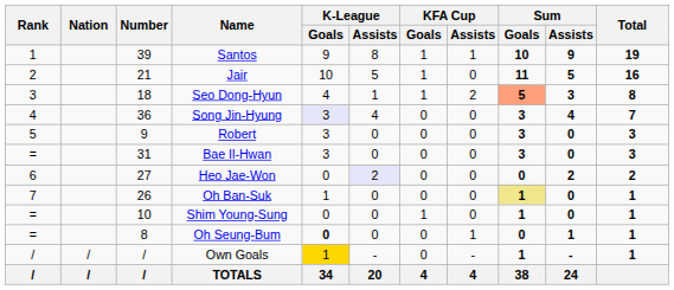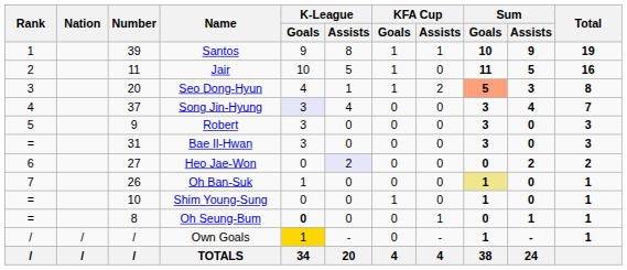 <table class="wikitable" style="font-size: 95%; text-align: center;">
 <tr>
 <th rowspan=2 width=60>Rank</th>
 <th rowspan=2 width=60>Nation</th>
 <th rowspan=2 width=60>Number</th>
 <th rowspan=2 width=150>Name</th>
 <th colspan=2 width=100>K-League</th>
 <th colspan=2 width=100>KFA Cup</th>
 <th colspan=2 width=100>Sum</th>
 <th rowspan=2 width=80>Total</th>
 </tr>
 <tr>
 <th width=50>Goals</th>
 <th width=50>Assists</th>
 <th width=50>Goals</th>
 <th width=50>Assists</th>
 <th width=50>Goals</th>
 <th width=50>Assists</th>
 </tr>
 <tr>
 <td>1</td>
 <td></td>
 <td>39</td>
 <td><a href='#'>Santos</a></td>
 <td>9</td>
 <td>8</td>
 <td>1</td>
 <td>1</td>
 <td><strong>10</strong></td>
 <td><strong>9</strong></td>
 <td><strong>19</strong></td>
 </tr>
 <tr>
 <td>2</td>
 <td></td>
-<td>21</td>
+<td>11</td>
 <td><a href='#'>Jair</a></td>
 <td>10</td>
 <td>5</td>
 <td>1</td>
 <td>0</td>
 <td><strong>11</strong></td>
 <td><strong>5</strong></td>
 <td><strong>16</strong></td>
 </tr>
 <tr>
 <td>3</td>
 <td></td>
-<td>18</td>
+<td>20</td>
 <td><a href='#'>Seo Dong-Hyun</a></td>
 <td>4</td>
 <td>1</td>
 <td>1</td>
 <td>2</td>
 <td style="background: lightsalmon;"><strong>5</strong></td>
 <td><strong>3</strong></td>
 <td><strong>8</strong></td>
 </tr>
 <tr>
 <td>4</td>
 <td></td>
-<td>36</td>
+<td>37</td>
 <td><a href='#'>Song Jin-Hyung</a></td>
 <td style="background: lavender;">3</td>
 <td>4</td>
 <td>0</td>
 <td>0</td>
 <td><strong>3</strong></td>
 <td><strong>4</strong></td>
 <td><strong>7</strong></td>
 </tr>
 <tr>
 <td>5</td>
 <td></td>
 <td>9</td>
 <td><a href='#'>Robert</a></td>
 <td>3</td>
 <td>0</td>
 <td>0</td>
 <td>0</td>
 <td><strong>3</strong></td>
 <td><strong>0</strong></td>
 <td><strong>3</strong></td>
 </tr>
 <tr>
 <td>=</td>
 <td></td>
 <td>31</td>
 <td><a href='#'>Bae Il-Hwan</a></td>
 <td>3</td>
 <td>0</td>
 <td>0</td>
 <td>0</td>
 <td><strong>3</strong></td>
 <td><strong>0</strong></td>
 <td><strong>3</strong></td>
 </tr>
 <tr>
 <td>6</td>
 <td></td>
 <td>27</td>
 <td><a href='#'>Heo Jae-Won</a></td>
 <td>0</td>
 <td style="background: lavender;">2</td>
 <td>0</td>
 <td>0</td>
 <td><strong>0</strong></td>
 <td><strong>2</strong></td>
 <td><strong>2</strong></td>
 </tr>
 <tr>
 <td>7</td>
 <td></td>
 <td>26</td>
 <td><a href='#'>Oh Ban-Suk</a></td>
 <td>1</td>
 <td>0</td>
 <td>0</td>
 <td>0</td>
 <td style="background: khaki;"><strong>1</strong></td>
 <td><strong>0</strong></td>
 <td><strong>1</strong></td>
 </tr>
 <tr>
 <td>=</td>
 <td></td>
 <td>10</td>
 <td><a href='#'>Shim Young-Sung</a></td>
 <td>0</td>
 <td>0</td>
 <td>1</td>
 <td>0</td>
 <td><strong>1</strong></td>
 <td><strong>0</strong></td>
 <td><strong>1</strong></td>
 </tr>
 <tr>
 <td>=</td>
 <td></td>
 <td>8</td>
 <td><a href='#'>Oh Seung-Bum</a></td>
 <td><strong>0</strong></td>
 <td>0</td>
 <td>0</td>
 <td>1</td>
 <td><strong>0</strong></td>
 <td><strong>1</strong></td>
 <td><strong>1</strong></td>
 </tr>
 <tr>
 <td>/</td>
 <td>/</td>
 <td>/</td>
 <td>Own Goals</td>
 <td style="background: gold;">1</td>
 <td>-</td>
 <td>0</td>
 <td>-</td>
 <td><strong>1</strong></td>
 <td><strong>-</strong></td>
 <td><strong>1</strong></td>
 </tr>
 <tr>
 <th>/</th>
 <th>/</th>
 <th>/</th>
 <th>TOTALS</th>
 <th>34</th>
 <th>20</th>
 <th>4</th>
 <th>4</th>
 <th>38</th>
 <th>24</th>
 <th></th>
 </tr>
 </table>
